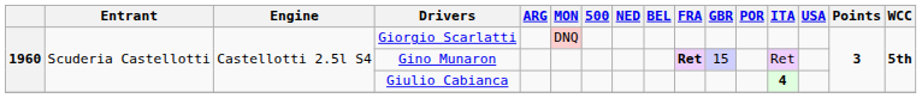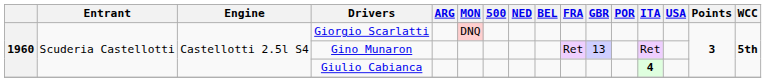 <table class="wikitable" style="text-align:center; font-size:95%">
 <tr>
 <th></th>
 <th>Entrant</th>
 <th>Engine</th>
 <th>Drivers</th>
 <th><a href='#'>ARG</a></th>
 <th><a href='#'>MON</a></th>
 <th><a href='#'>500</a></th>
 <th><a href='#'>NED</a></th>
 <th><a href='#'>BEL</a></th>
 <th><a href='#'>FRA</a></th>
 <th><a href='#'>GBR</a></th>
 <th><a href='#'>POR</a></th>
 <th><a href='#'>ITA</a></th>
 <th><a href='#'>USA</a></th>
 <th>Points</th>
 <th>WCC</th>
 </tr>
 <tr>
 <th rowspan="3">1960</th>
 <td rowspan="3">Scuderia Castellotti</td>
 <td rowspan="3">Castellotti 2.5l S4</td>
 <td><a href='#'>Giorgio Scarlatti</a></td>
 <td></td>
 <td style="background:#ffcfcf;">DNQ</td>
 <td></td>
 <td></td>
 <td></td>
 <td></td>
 <td></td>
 <td></td>
 <td></td>
 <td></td>
 <td rowspan="3"><strong>3</strong></td>
 <td rowspan="3"><strong>5th</strong></td>
 </tr>
 <tr>
 <td><a href='#'>Gino Munaron</a></td>
 <td></td>
 <td></td>
 <td></td>
 <td></td>
 <td></td>
-<td style="background:#efcfff;"><strong>Ret</strong></td>
-<td style="background:#cfcfff;">15</td>
+<td style="background:#efcfff;">Ret</td>
+<td style="background:#cfcfff;">13</td>
 <td></td>
 <td style="background:#efcfff;">Ret</td>
 <td></td>
 </tr>
 <tr>
 <td><a href='#'>Giulio Cabianca</a></td>
 <td></td>
 <td></td>
 <td></td>
 <td></td>
 <td></td>
 <td></td>
 <td></td>
 <td></td>
 <td style="background:#dfffdf;"><strong>4</strong></td>
 <td></td>
 </tr>
 <tr>
 </tr>
 </table>
